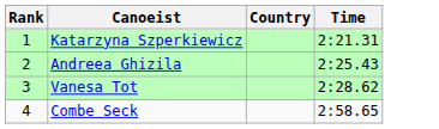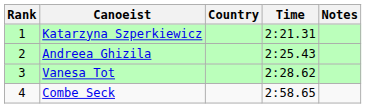 <table class="wikitable" style="text-align:center">
 <tr>
 <th>Rank</th>
 <th>Canoeist</th>
 <th>Country</th>
 <th>Time</th>
+<th>Notes</th>
 </tr>
 <tr bgcolor=bbffbb>
 <td>1</td>
 <td align="left"><a href='#'>Katarzyna Szperkiewicz</a></td>
 <td align="left"></td>
 <td>2:21.31</td>
+<td></td>
 </tr>
 <tr bgcolor=bbffbb>
 <td>2</td>
 <td align="left"><a href='#'>Andreea Ghizila</a></td>
 <td align="left"></td>
 <td>2:25.43</td>
+<td></td>
 </tr>
 <tr bgcolor=bbffbb>
 <td>3</td>
 <td align="left"><a href='#'>Vanesa Tot</a></td>
 <td align="left"></td>
 <td>2:28.62</td>
+<td></td>
 </tr>
 <tr>
 <td>4</td>
 <td align="left"><a href='#'>Combe Seck</a></td>
 <td align="left"></td>
 <td>2:58.65</td>
+<td></td>
 </tr>
 </table>
